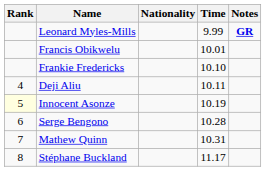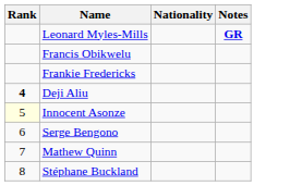 <table class="wikitable sortable" style="text-align:center">
 <tr>
 <th>Rank</th>
 <th>Name</th>
 <th>Nationality</th>
-<th>Time</th>
 <th>Notes</th>
 </tr>
 <tr>
 <td></td>
 <td align=left><a href='#'>Leonard Myles-Mills</a></td>
 <td align=left></td>
-<td>9.99</td>
 <td><strong><a href='#'>GR</a></strong></td>
 </tr>
 <tr>
 <td></td>
 <td align=left><a href='#'>Francis Obikwelu</a></td>
 <td align=left></td>
-<td>10.01</td>
 <td></td>
 </tr>
 <tr>
 <td></td>
 <td align=left><a href='#'>Frankie Fredericks</a></td>
 <td align=left></td>
-<td>10.10</td>
 <td></td>
 </tr>
 <tr>
-<td>4</td>
+<td><strong>4</strong></td>
 <td align=left><a href='#'>Deji Aliu</a></td>
 <td align=left></td>
-<td>10.11</td>
 <td></td>
 </tr>
 <tr>
 <td style="background: lightyellow;">5</td>
 <td align=left><a href='#'>Innocent Asonze</a></td>
 <td align=left></td>
-<td>10.19</td>
 <td></td>
 </tr>
 <tr>
 <td>6</td>
 <td align=left><a href='#'>Serge Bengono</a></td>
 <td align=left></td>
-<td>10.28</td>
 <td></td>
 </tr>
 <tr>
 <td>7</td>
 <td align=left><a href='#'>Mathew Quinn</a></td>
 <td align=left></td>
-<td>10.31</td>
 <td></td>
 </tr>
 <tr>
 <td>8</td>
 <td align=left><a href='#'>Stéphane Buckland</a></td>
 <td align=left></td>
-<td>11.17</td>
 <td></td>
 </tr>
 </table>
